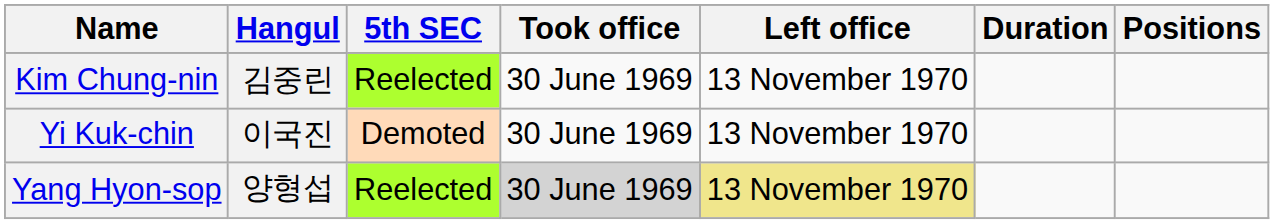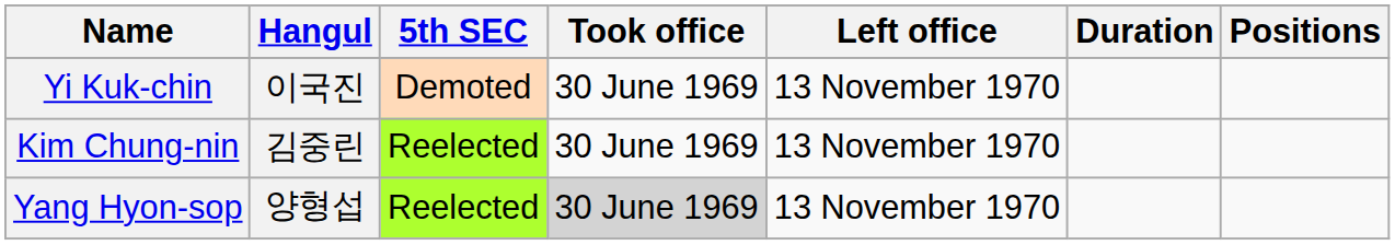 <table class="wikitable sortable">
 <tr>
 <th>Name</th>
 <th><a href='#'>Hangul</a></th>
 <th><a href='#'>5th SEC</a></th>
 <th>Took office</th>
 <th>Left office</th>
 <th>Duration</th>
 <th>Positions</th>
 </tr>
 <tr>
-<th align="center" scope="row" style="font-weight:normal;"><a href='#'>Kim Chung-nin</a></th>
-<th align="center" scope="row" style="font-weight:normal;">김중린</th>
-<td align="center" style="background: GreenYellow">Reelected</td>
+<th align="center" scope="row" style="font-weight:normal;"><a href='#'>Yi Kuk-chin</a></th>
+<th align="center" scope="row" style="font-weight:normal;">이국진</th>
+<td style="background: PeachPuff" align="center">Demoted</td>
 <td align="center">30 June 1969</td>
 <td align="center">13 November 1970</td>
 <td align="center"></td>
 <td></td>
 </tr>
 <tr>
-<th align="center" scope="row" style="font-weight:normal;"><a href='#'>Yi Kuk-chin</a></th>
-<th align="center" scope="row" style="font-weight:normal;">이국진</th>
-<td style="background: PeachPuff" align="center">Demoted</td>
+<th align="center" scope="row" style="font-weight:normal;"><a href='#'>Kim Chung-nin</a></th>
+<th align="center" scope="row" style="font-weight:normal;">김중린</th>
+<td align="center" style="background: GreenYellow">Reelected</td>
 <td align="center">30 June 1969</td>
 <td align="center">13 November 1970</td>
 <td align="center"></td>
 <td></td>
 </tr>
 <tr>
 <th align="center" scope="row" style="font-weight:normal;"><a href='#'>Yang Hyon-sop</a></th>
 <th align="center" scope="row" style="font-weight:normal;">양형섭</th>
 <td align="center" style="background: GreenYellow">Reelected</td>
 <td align="center" style="background: lightgrey;">30 June 1969</td>
-<td align="center" style="background: khaki;">13 November 1970</td>
+<td align="center">13 November 1970</td>
 <td align="center"></td>
 <td></td>
 </tr>
 </table>
